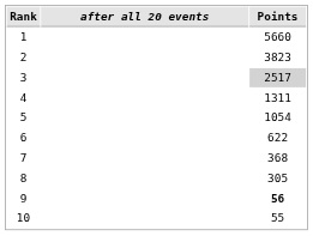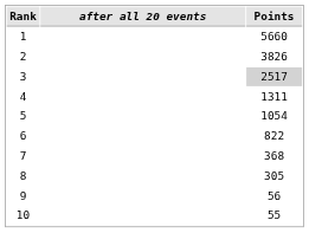 <table cellspacing="1" cellpadding="3" style="border:1px solid #AAAAAA;font-size:86%">
 <tr style="background-color: #E4E4E4;">
 <th style="border-bottom:1px solid #AAAAAA; width: 10px;">Rank</th>
 <th style="border-bottom:1px solid #AAAAAA; width: 200px;"><em>after all 20 events</em></th>
 <th style="border-bottom:1px solid #AAAAAA; width: 50px;">Points</th>
 </tr>
 <tr>
 <td align=center>1</td>
 <td><strong></strong></td>
 <td align=center>5660</td>
 </tr>
 <tr>
 <td align=center>2</td>
 <td></td>
-<td align=center>3823</td>
+<td align=center>3826</td>
 </tr>
 <tr>
 <td align=center>3</td>
 <td></td>
 <td align=center style="background: lightgrey;">2517</td>
 </tr>
 <tr>
 <td align=center>4</td>
 <td></td>
 <td align=center>1311</td>
 </tr>
 <tr>
 <td align=center>5</td>
 <td></td>
 <td align=center>1054</td>
 </tr>
 <tr>
 <td align=center>6</td>
 <td></td>
-<td align=center>622</td>
+<td align=center>822</td>
 </tr>
 <tr>
 <td align=center>7</td>
 <td></td>
 <td align=center>368</td>
 </tr>
 <tr>
 <td align=center>8</td>
 <td></td>
 <td align=center>305</td>
 </tr>
 <tr>
 <td align=center>9</td>
 <td></td>
-<td align=center><strong>56</strong></td>
+<td align=center>56</td>
 </tr>
 <tr>
 <td align=center>10</td>
 <td></td>
 <td align=center>55</td>
 </tr>
 </table>
